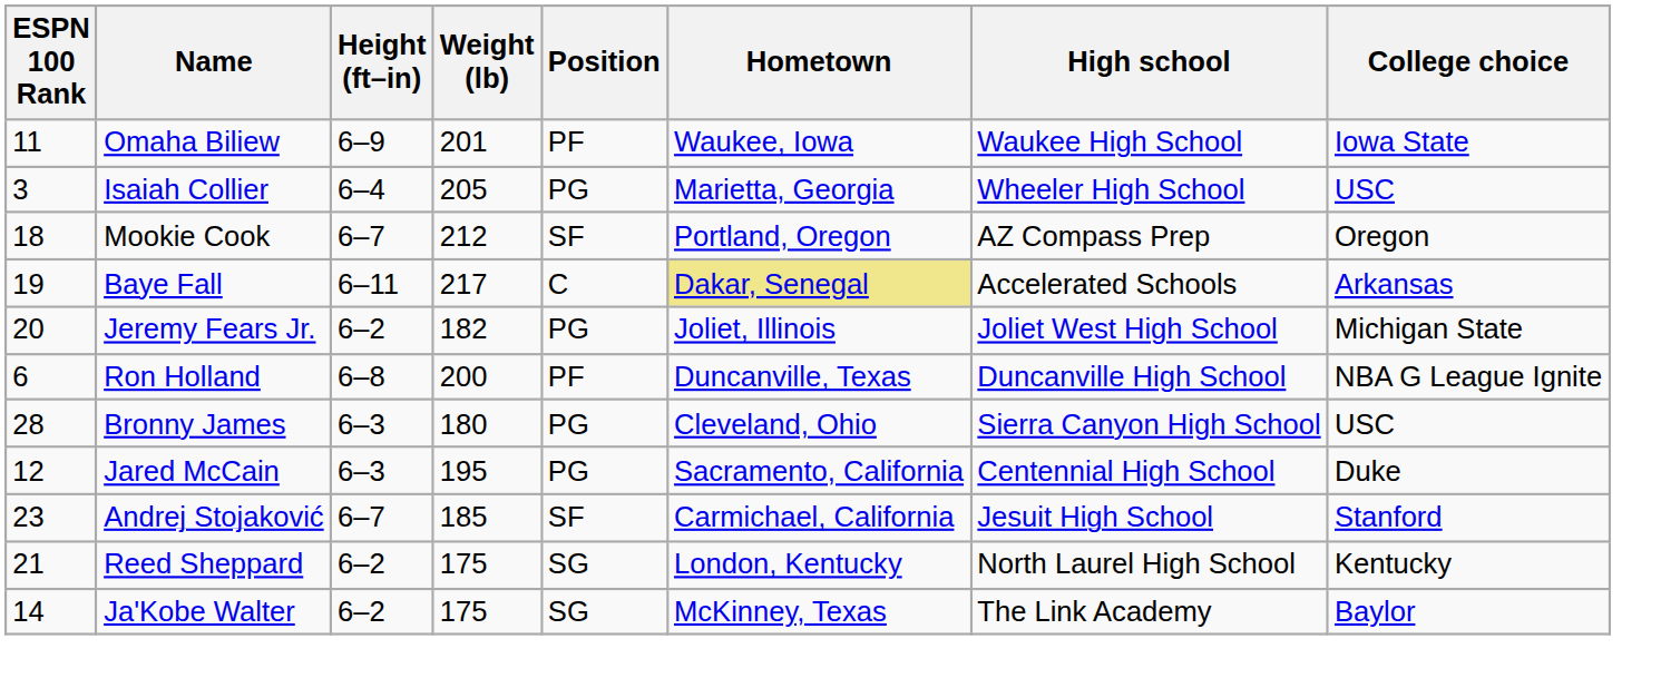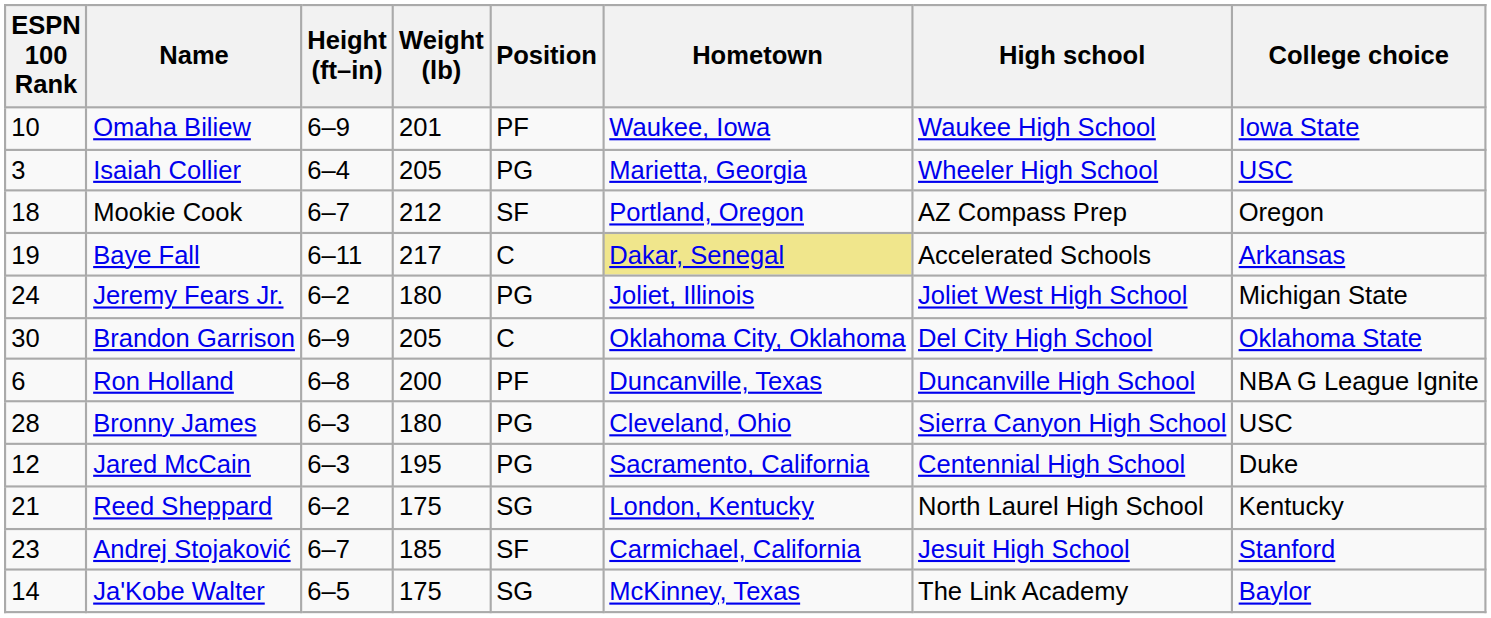 <table class="wikitable sortable" style="font-size: 75%" style="width: 75%">
 <tr>
 <th>ESPN<br> 100 <br> Rank</th>
 <th>Name</th>
 <th>Height<br>(ft–in)</th>
 <th>Weight<br>(lb)</th>
 <th>Position</th>
 <th>Hometown</th>
 <th>High school</th>
 <th>College choice</th>
 </tr>
 <tr>
-<td>11</td>
+<td>10</td>
 <td><a href='#'>Omaha Biliew</a></td>
 <td>6–9</td>
 <td>201</td>
 <td>PF</td>
 <td><a href='#'>Waukee, Iowa</a></td>
 <td><a href='#'>Waukee High School</a></td>
 <td><a href='#'>Iowa State</a></td>
 </tr>
 <tr>
 <td>3</td>
 <td><a href='#'>Isaiah Collier</a></td>
 <td>6–4</td>
 <td>205</td>
 <td>PG</td>
 <td><a href='#'>Marietta, Georgia</a></td>
 <td><a href='#'>Wheeler High School</a></td>
 <td><a href='#'>USC</a></td>
 </tr>
 <tr>
 <td>18</td>
 <td>Mookie Cook</td>
 <td>6–7</td>
 <td>212</td>
 <td>SF</td>
 <td><a href='#'>Portland, Oregon</a></td>
 <td>AZ Compass Prep</td>
 <td>Oregon</td>
 </tr>
 <tr>
 <td>19</td>
 <td><a href='#'>Baye Fall</a></td>
 <td>6–11</td>
 <td>217</td>
 <td>C</td>
 <td style="background: khaki;"><a href='#'>Dakar, Senegal</a></td>
 <td>Accelerated Schools</td>
 <td><a href='#'>Arkansas</a></td>
 </tr>
 <tr>
-<td>20</td>
+<td>24</td>
 <td><a href='#'>Jeremy Fears Jr.</a></td>
 <td>6–2</td>
-<td>182</td>
+<td>180</td>
 <td>PG</td>
 <td><a href='#'>Joliet, Illinois</a></td>
 <td><a href='#'>Joliet West High School</a></td>
 <td>Michigan State</td>
+</tr>
+<tr>
+<td>30</td>
+<td><a href='#'>Brandon Garrison</a></td>
+<td>6–9</td>
+<td>205</td>
+<td>C</td>
+<td><a href='#'>Oklahoma City, Oklahoma</a></td>
+<td><a href='#'>Del City High School</a></td>
+<td><a href='#'>Oklahoma State</a></td>
 </tr>
 <tr>
 <td>6</td>
 <td><a href='#'>Ron Holland</a></td>
 <td>6–8</td>
 <td>200</td>
 <td>PF</td>
 <td><a href='#'>Duncanville, Texas</a></td>
 <td><a href='#'>Duncanville High School</a></td>
 <td>NBA G League Ignite</td>
 </tr>
 <tr>
 <td>28</td>
 <td><a href='#'>Bronny James</a></td>
 <td>6–3</td>
 <td>180</td>
 <td>PG</td>
 <td><a href='#'>Cleveland, Ohio</a></td>
 <td><a href='#'>Sierra Canyon High School</a></td>
 <td>USC</td>
 </tr>
 <tr>
 <td>12</td>
 <td><a href='#'>Jared McCain</a></td>
 <td>6–3</td>
 <td>195</td>
 <td>PG</td>
 <td><a href='#'>Sacramento, California</a></td>
 <td><a href='#'>Centennial High School</a></td>
 <td>Duke</td>
 </tr>
 <tr>
+<td>21</td>
+<td><a href='#'>Reed Sheppard</a></td>
+<td>6–2</td>
+<td>175</td>
+<td>SG</td>
+<td><a href='#'>London, Kentucky</a></td>
+<td>North Laurel High School</td>
+<td>Kentucky</td>
+</tr>
+<tr>
 <td>23</td>
 <td><a href='#'>Andrej Stojaković</a></td>
 <td>6–7</td>
 <td>185</td>
 <td>SF</td>
 <td><a href='#'>Carmichael, California</a></td>
 <td><a href='#'>Jesuit High School</a></td>
 <td><a href='#'>Stanford</a></td>
 </tr>
 <tr>
-<td>21</td>
-<td><a href='#'>Reed Sheppard</a></td>
-<td>6–2</td>
-<td>175</td>
-<td>SG</td>
-<td><a href='#'>London, Kentucky</a></td>
-<td>North Laurel High School</td>
-<td>Kentucky</td>
-</tr>
-<tr>
 <td>14</td>
 <td><a href='#'>Ja'Kobe Walter</a></td>
-<td>6–2</td>
+<td>6–5</td>
 <td>175</td>
 <td>SG</td>
 <td><a href='#'>McKinney, Texas</a></td>
 <td>The Link Academy</td>
 <td><a href='#'>Baylor</a></td>
 </tr>
 </table>
